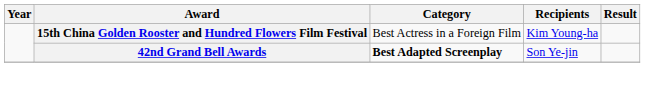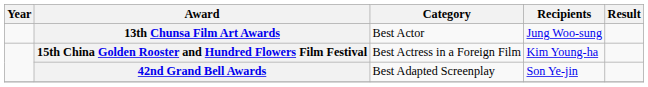 <table class="wikitable plainrowheaders sortable">
 <tr>
 <th>Year</th>
 <th scope="col">Award</th>
 <th scope="col">Category</th>
 <th scope="col">Recipients</th>
 <th scope="col">Result</th>
+</tr>
+<tr>
+<td></td>
+<th scope="row">13th <a href='#'>Chunsa Film Art Awards</a></th>
+<td>Best Actor</td>
+<td><a href='#'>Jung Woo-sung</a></td>
+<td></td>
 </tr>
 <tr>
 <td rowspan="2"></td>
 <th scope="row">15th China <a href='#'>Golden Rooster</a> and <a href='#'>Hundred Flowers</a> Film Festival</th>
 <td>Best Actress in a Foreign Film</td>
 <td><a href='#'>Kim Young-ha</a></td>
 <td></td>
 </tr>
 <tr>
 <th scope="row"><a href='#'>42nd Grand Bell Awards</a></th>
-<td><strong>Best Adapted Screenplay</strong></td>
+<td>Best Adapted Screenplay</td>
 <td><a href='#'>Son Ye-jin</a></td>
 <td></td>
 </tr>
 <tr>
 </tr>
 </table>
